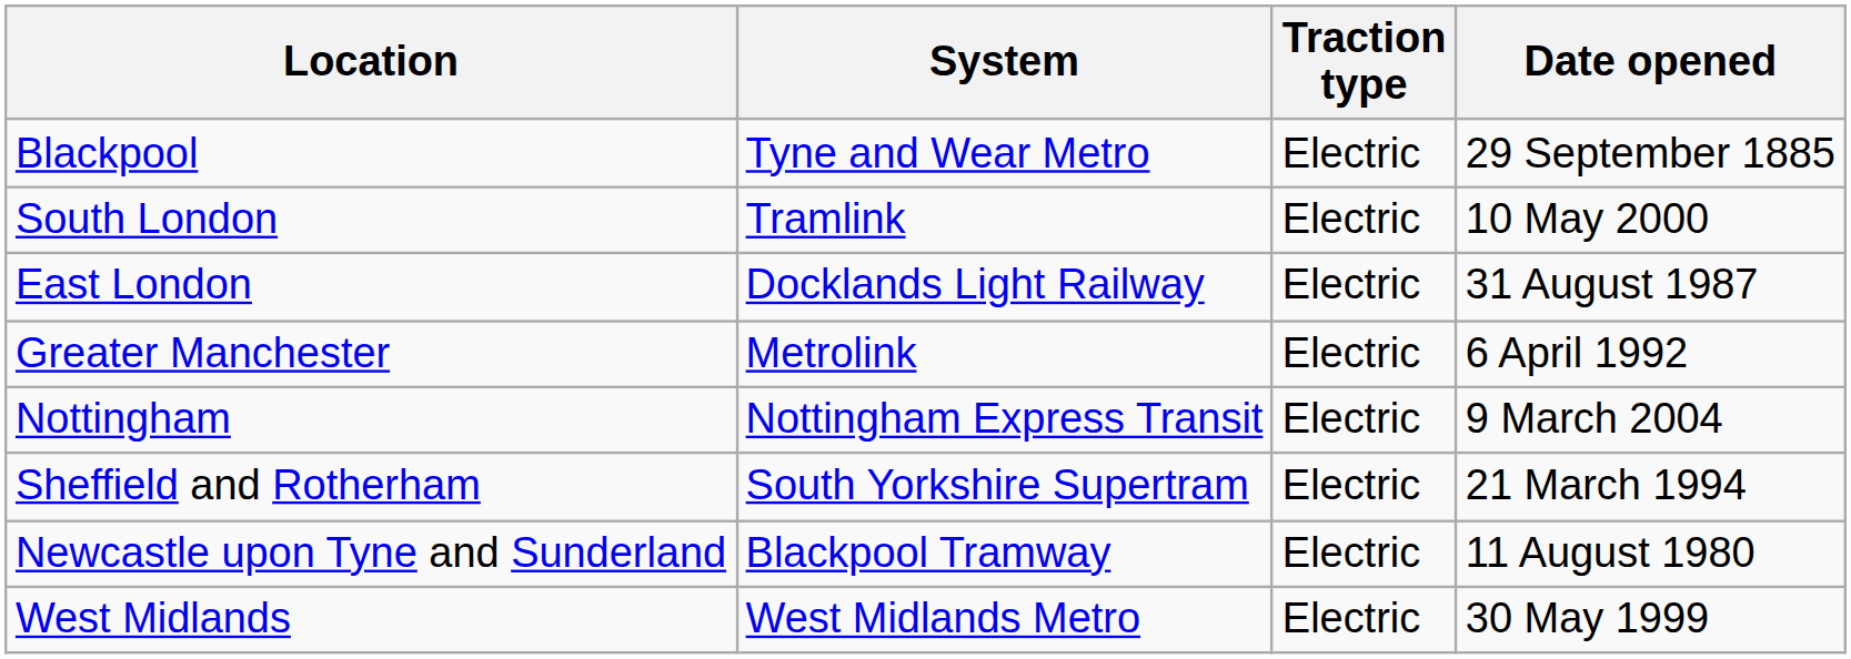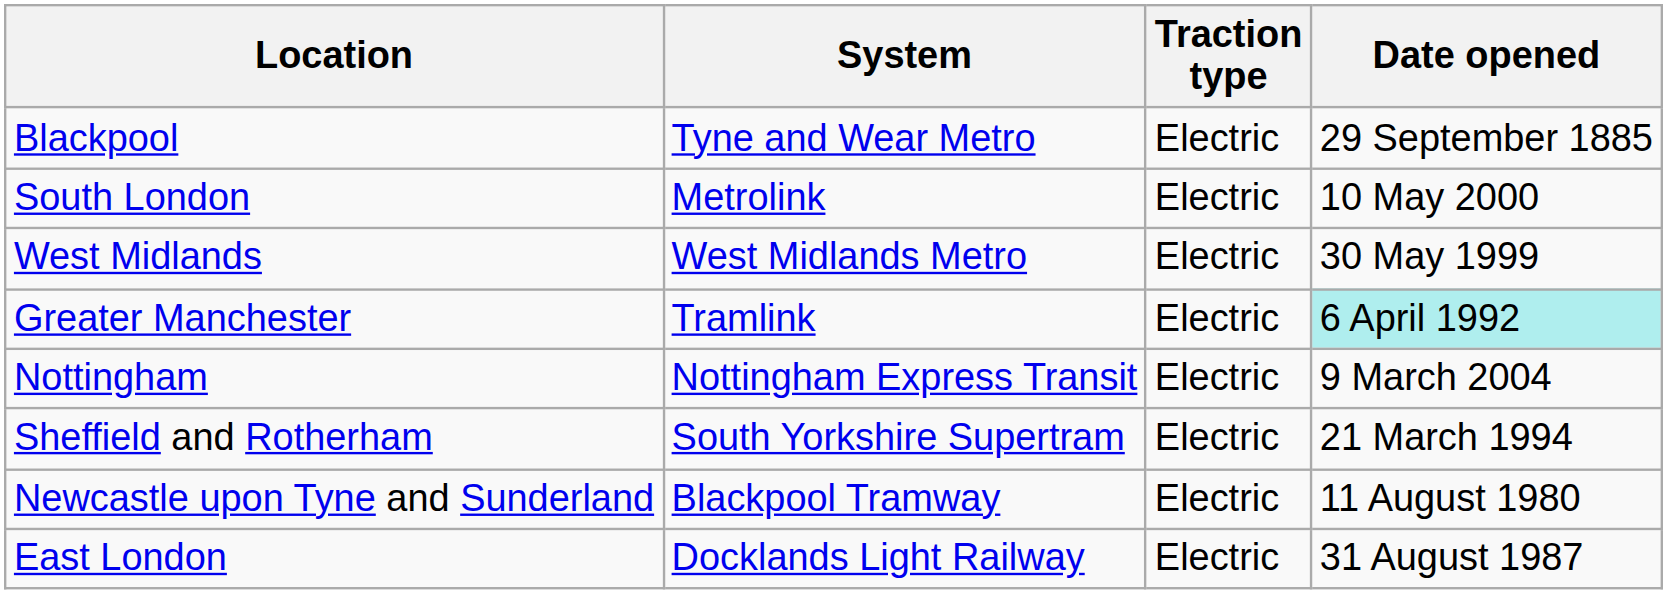 <table class="wikitable sortable">
 <tr>
 <th>Location</th>
 <th>System</th>
 <th>Traction<br>type</th>
 <th>Date opened</th>
 </tr>
 <tr>
 <td><a href='#'>Blackpool</a></td>
 <td><a href='#'>Tyne and Wear Metro</a></td>
 <td>Electric</td>
 <td>29 September 1885</td>
 </tr>
 <tr>
 <td><a href='#'>South London</a></td>
-<td><a href='#'>Tramlink</a></td>
+<td><a href='#'>Metrolink</a></td>
 <td>Electric</td>
 <td>10 May 2000</td>
 </tr>
 <tr>
-<td><a href='#'>East London</a></td>
-<td><a href='#'>Docklands Light Railway</a></td>
+<td><a href='#'>West Midlands</a></td>
+<td><a href='#'>West Midlands Metro</a></td>
 <td>Electric</td>
-<td>31 August 1987</td>
+<td>30 May 1999</td>
 </tr>
 <tr>
 <td><a href='#'>Greater Manchester</a></td>
-<td><a href='#'>Metrolink</a></td>
+<td><a href='#'>Tramlink</a></td>
 <td>Electric</td>
-<td>6 April 1992</td>
+<td style="background: paleturquoise;">6 April 1992</td>
 </tr>
 <tr>
 <td><a href='#'>Nottingham</a></td>
 <td><a href='#'>Nottingham Express Transit</a></td>
 <td>Electric</td>
 <td>9 March 2004</td>
 </tr>
 <tr>
 <td><a href='#'>Sheffield</a> and <a href='#'>Rotherham</a></td>
 <td><a href='#'>South Yorkshire Supertram</a></td>
 <td>Electric</td>
 <td>21 March 1994</td>
 </tr>
 <tr>
 <td><a href='#'>Newcastle upon Tyne</a> and <a href='#'>Sunderland</a></td>
 <td><a href='#'>Blackpool Tramway</a></td>
 <td>Electric</td>
 <td>11 August 1980</td>
 </tr>
 <tr>
-<td><a href='#'>West Midlands</a></td>
-<td><a href='#'>West Midlands Metro</a></td>
+<td><a href='#'>East London</a></td>
+<td><a href='#'>Docklands Light Railway</a></td>
 <td>Electric</td>
-<td>30 May 1999</td>
+<td>31 August 1987</td>
 </tr>
 </table>
